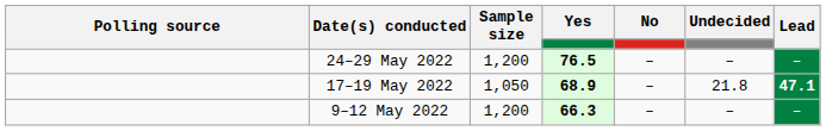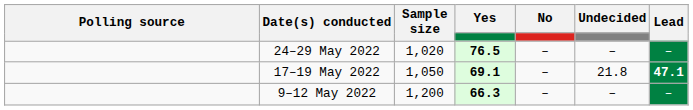 <table class="wikitable" style="text-align:center; font-size:90%; line-height:14px;">
 <tr>
 <th rowspan="2" style="width:230px;">Polling source</th>
 <th rowspan="2" style="width:120px;">Date(s) conducted</th>
 <th rowspan="2" style="width:50px;">Sample size</th>
 <th style="width:50px;">Yes</th>
 <th style="width:50px;">No</th>
 <th style="width:50px;">Undecided</th>
 <th rowspan="2" style="width:30px;">Lead</th>
 </tr>
 <tr>
 <th style="background:#008142;"></th>
 <th style="background:#DC241F;"></th>
 <th style="background:gray;"></th>
 </tr>
 <tr>
 <td></td>
 <td>24–29 May 2022</td>
-<td>1,200</td>
+<td>1,020</td>
 <td style="background:#DEFDDE;"><strong>76.5</strong></td>
 <td>–</td>
 <td>–</td>
 <td style="background:#008142; color:white;">–</td>
 </tr>
 <tr>
 <td></td>
 <td>17–19 May 2022</td>
 <td>1,050</td>
-<td style="background:#DEFDDE;"><strong>68.9</strong></td>
+<td style="background:#DEFDDE;"><strong>69.1</strong></td>
 <td>–</td>
 <td>21.8</td>
 <td style="background:#008142; color:white;"><strong>47.1</strong></td>
 </tr>
 <tr>
 <td></td>
 <td>9–12 May 2022</td>
 <td>1,200</td>
 <td style="background:#DEFDDE;"><strong>66.3</strong></td>
 <td>–</td>
 <td>–</td>
 <td style="background:#008142; color:white;">–</td>
 </tr>
 </table>
